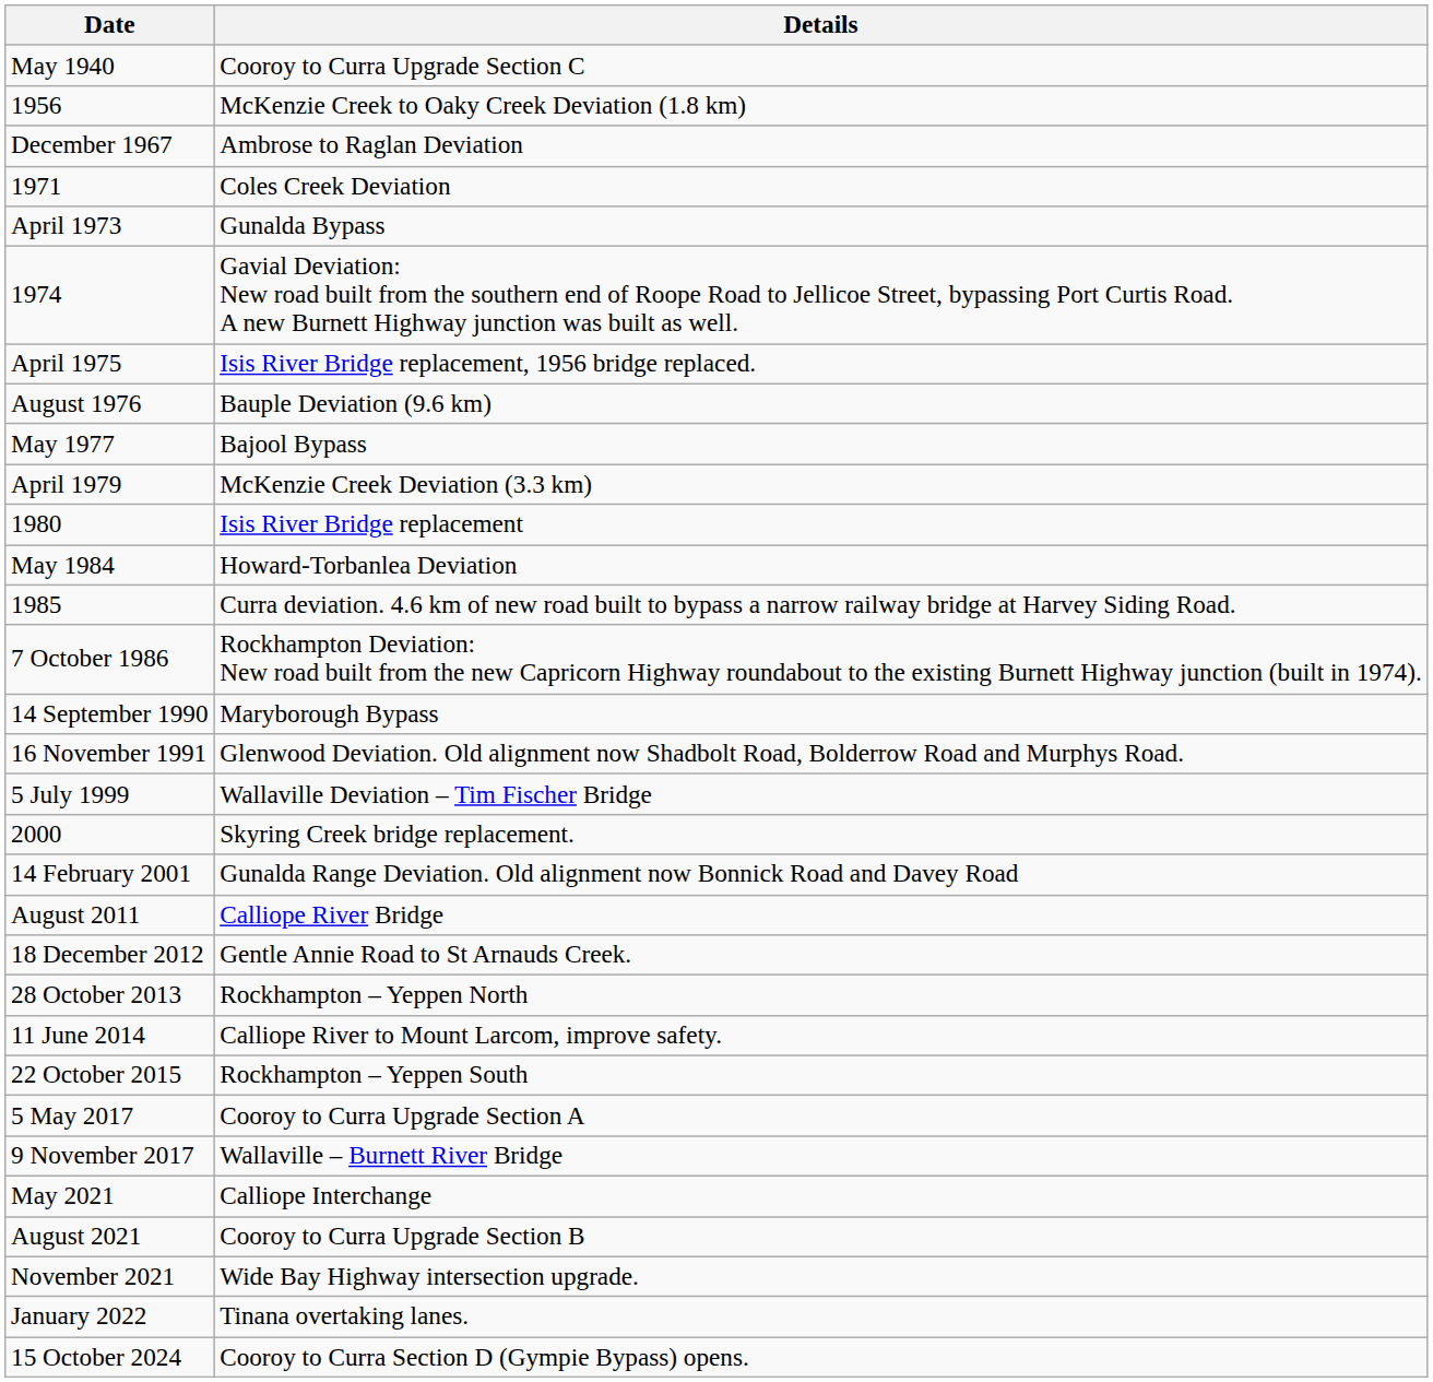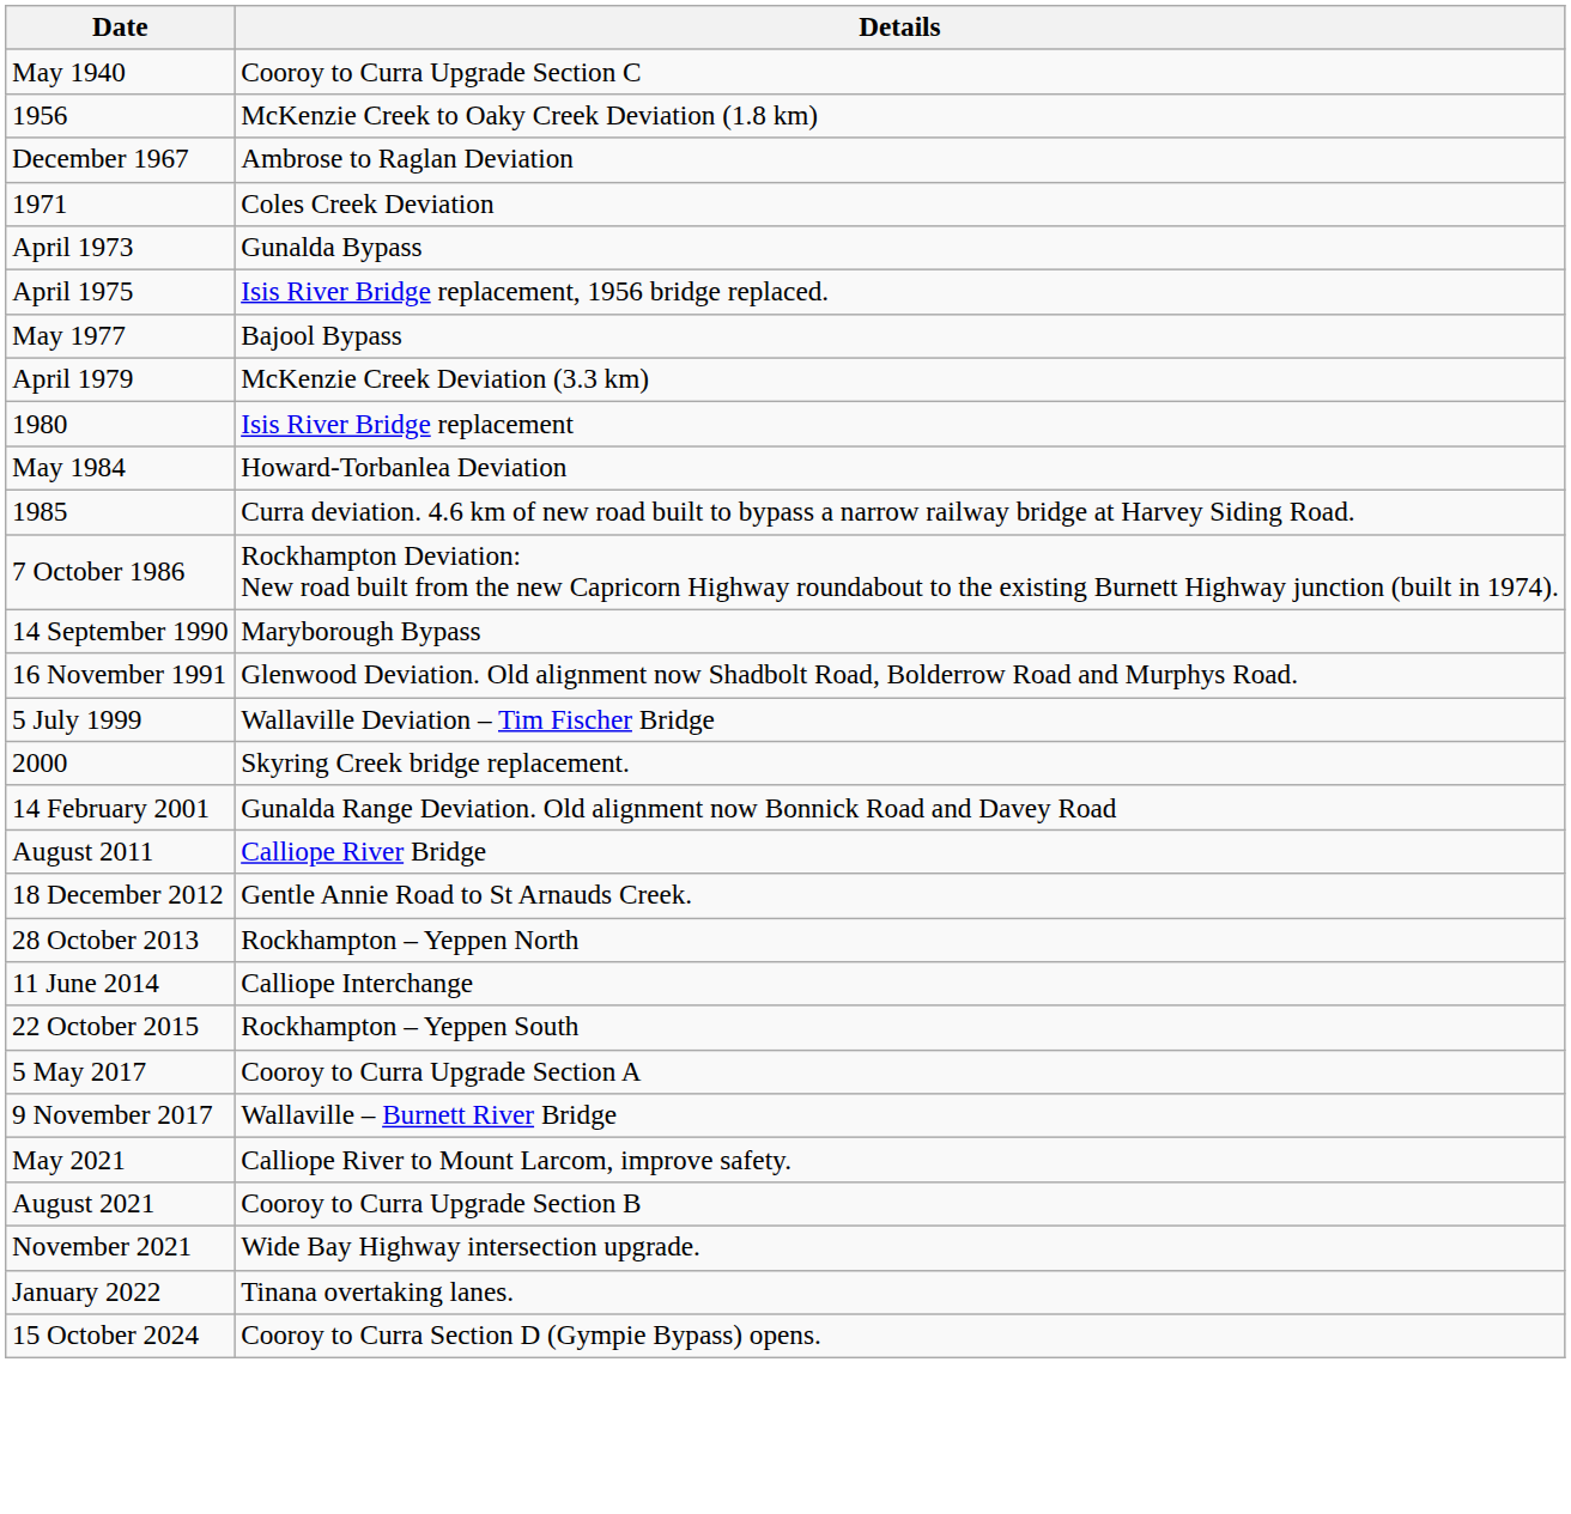 <table class="wikitable sortable">
 <tr>
 <th>Date</th>
 <th>Details</th>
 </tr>
 <tr>
 <td>May 1940</td>
 <td>Cooroy to Curra Upgrade Section C</td>
 </tr>
 <tr>
 <td>1956</td>
 <td>McKenzie Creek to Oaky Creek Deviation (1.8 km)</td>
 </tr>
 <tr>
 <td>December 1967</td>
 <td>Ambrose to Raglan Deviation</td>
 </tr>
 <tr>
 <td>1971</td>
 <td>Coles Creek Deviation</td>
 </tr>
 <tr>
 <td>April 1973</td>
 <td>Gunalda Bypass</td>
 </tr>
 <tr>
-<td>1974</td>
-<td>Gavial Deviation:<br>New road built from the southern end of Roope Road to Jellicoe Street, bypassing Port Curtis Road.<br>  A new Burnett Highway junction was built as well.</td>
-</tr>
-<tr>
 <td>April 1975</td>
 <td><a href='#'>Isis River Bridge</a> replacement, 1956 bridge replaced.</td>
-</tr>
-<tr>
-<td>August 1976</td>
-<td>Bauple Deviation (9.6 km)</td>
 </tr>
 <tr>
 <td>May 1977</td>
 <td>Bajool Bypass</td>
 </tr>
 <tr>
 <td>April 1979</td>
 <td>McKenzie Creek Deviation (3.3 km)</td>
 </tr>
 <tr>
 <td>1980</td>
 <td><a href='#'>Isis River Bridge</a> replacement</td>
 </tr>
 <tr>
 <td>May 1984</td>
 <td>Howard-Torbanlea Deviation</td>
 </tr>
 <tr>
 <td>1985</td>
 <td>Curra deviation.  4.6 km of new road built to bypass a narrow railway bridge at Harvey Siding Road.</td>
 </tr>
 <tr>
 <td>7 October 1986</td>
 <td>Rockhampton Deviation:<br>New road built from the new Capricorn Highway roundabout to the existing Burnett Highway junction (built in 1974).</td>
 </tr>
 <tr>
 <td>14 September 1990</td>
 <td>Maryborough Bypass</td>
 </tr>
 <tr>
 <td>16 November 1991</td>
 <td>Glenwood Deviation. Old alignment now Shadbolt Road, Bolderrow Road and Murphys Road.</td>
 </tr>
 <tr>
 <td>5 July 1999</td>
 <td>Wallaville Deviation – <a href='#'>Tim Fischer</a> Bridge</td>
 </tr>
 <tr>
 <td>2000</td>
 <td>Skyring Creek bridge replacement. </td>
 </tr>
 <tr>
 <td>14 February 2001</td>
 <td>Gunalda Range Deviation.  Old alignment now Bonnick Road and Davey Road</td>
 </tr>
 <tr>
 <td>August 2011</td>
 <td><a href='#'>Calliope River</a> Bridge</td>
 </tr>
 <tr>
 <td>18 December 2012</td>
 <td>Gentle Annie Road to St Arnauds Creek.</td>
 </tr>
 <tr>
 <td>28 October 2013</td>
 <td>Rockhampton – Yeppen North</td>
 </tr>
 <tr>
 <td>11 June 2014</td>
-<td>Calliope River to Mount Larcom, improve safety.</td>
+<td>Calliope Interchange</td>
 </tr>
 <tr>
 <td>22 October 2015</td>
 <td>Rockhampton – Yeppen South</td>
 </tr>
 <tr>
 <td>5 May 2017</td>
 <td>Cooroy to Curra Upgrade Section A</td>
 </tr>
 <tr>
 <td>9 November 2017</td>
 <td>Wallaville – <a href='#'>Burnett River</a> Bridge</td>
 </tr>
 <tr>
 <td>May 2021</td>
-<td>Calliope Interchange</td>
+<td>Calliope River to Mount Larcom, improve safety.</td>
 </tr>
 <tr>
 <td>August 2021</td>
 <td>Cooroy to Curra Upgrade Section B</td>
 </tr>
 <tr>
 <td>November 2021</td>
 <td>Wide Bay Highway intersection upgrade.</td>
 </tr>
 <tr>
 <td>January 2022</td>
 <td>Tinana overtaking lanes.</td>
 </tr>
 <tr>
 <td>15 October 2024</td>
 <td>Cooroy to Curra Section D (Gympie Bypass) opens.</td>
 </tr>
 </table>
